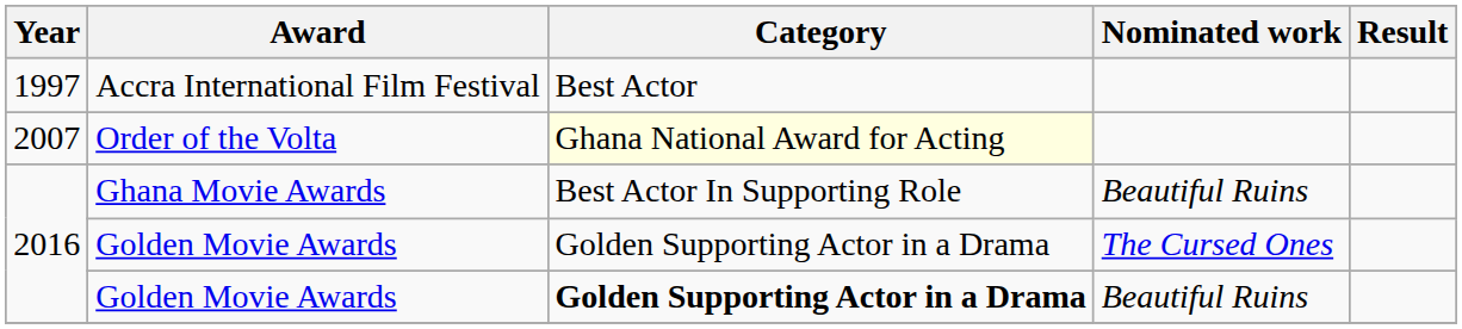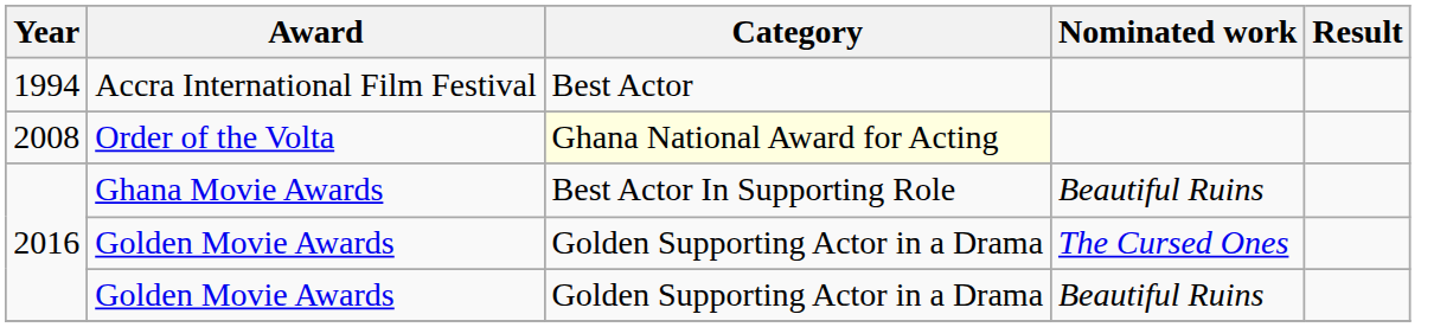 <table class="wikitable sortable">
 <tr>
 <th>Year</th>
 <th>Award</th>
 <th>Category</th>
 <th>Nominated work</th>
 <th>Result</th>
 </tr>
 <tr>
-<td>1997</td>
+<td>1994</td>
 <td>Accra International Film Festival</td>
 <td>Best Actor</td>
 <td></td>
 <td></td>
 </tr>
 <tr>
-<td>2007</td>
+<td>2008</td>
 <td><a href='#'>Order of the Volta</a></td>
 <td style="background: lightyellow;">Ghana National Award for Acting</td>
 <td></td>
 <td></td>
 </tr>
 <tr>
 <td rowspan="3">2016</td>
 <td><a href='#'>Ghana Movie Awards</a></td>
 <td>Best Actor In Supporting Role</td>
 <td><em>Beautiful Ruins</em></td>
 <td></td>
 </tr>
 <tr>
 <td><a href='#'>Golden Movie Awards</a></td>
 <td>Golden Supporting Actor in a Drama</td>
 <td><em><a href='#'>The Cursed Ones</a></em></td>
 <td></td>
 </tr>
 <tr>
 <td><a href='#'>Golden Movie Awards</a></td>
-<td><strong>Golden Supporting Actor in a Drama</strong></td>
+<td>Golden Supporting Actor in a Drama</td>
 <td><em>Beautiful Ruins</em></td>
 <td></td>
 </tr>
 <tr>
 </tr>
 </table>
